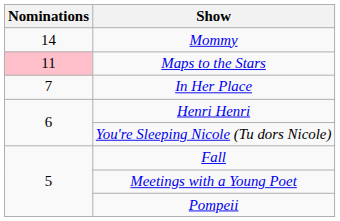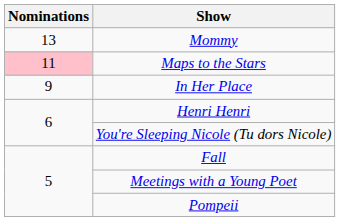 <table class="wikitable" rowspan="2" style="text-align:center;">
 <tr>
 <th scope="col">Nominations</th>
 <th scope="col">Show</th>
 </tr>
 <tr>
-<td>14</td>
+<td>13</td>
 <td><em><a href='#'>Mommy</a></em></td>
 </tr>
 <tr>
 <td style="background: pink;">11</td>
 <td><em><a href='#'>Maps to the Stars</a></em></td>
 </tr>
 <tr>
-<td>7</td>
+<td>9</td>
 <td><em><a href='#'>In Her Place</a></em></td>
 </tr>
 <tr>
 <td rowspan=2 style="text-align:center;">6</td>
 <td><em><a href='#'>Henri Henri</a></em></td>
 </tr>
 <tr>
 <td><em><a href='#'>You're Sleeping Nicole</a> (Tu dors Nicole)</em></td>
 </tr>
 <tr>
 <td rowspan=3 style="text-align:center;">5</td>
 <td><em><a href='#'>Fall</a></em></td>
 </tr>
 <tr>
 <td><em><a href='#'>Meetings with a Young Poet</a></em></td>
 </tr>
 <tr>
 <td><em><a href='#'>Pompeii</a></em></td>
 </tr>
 </table>
